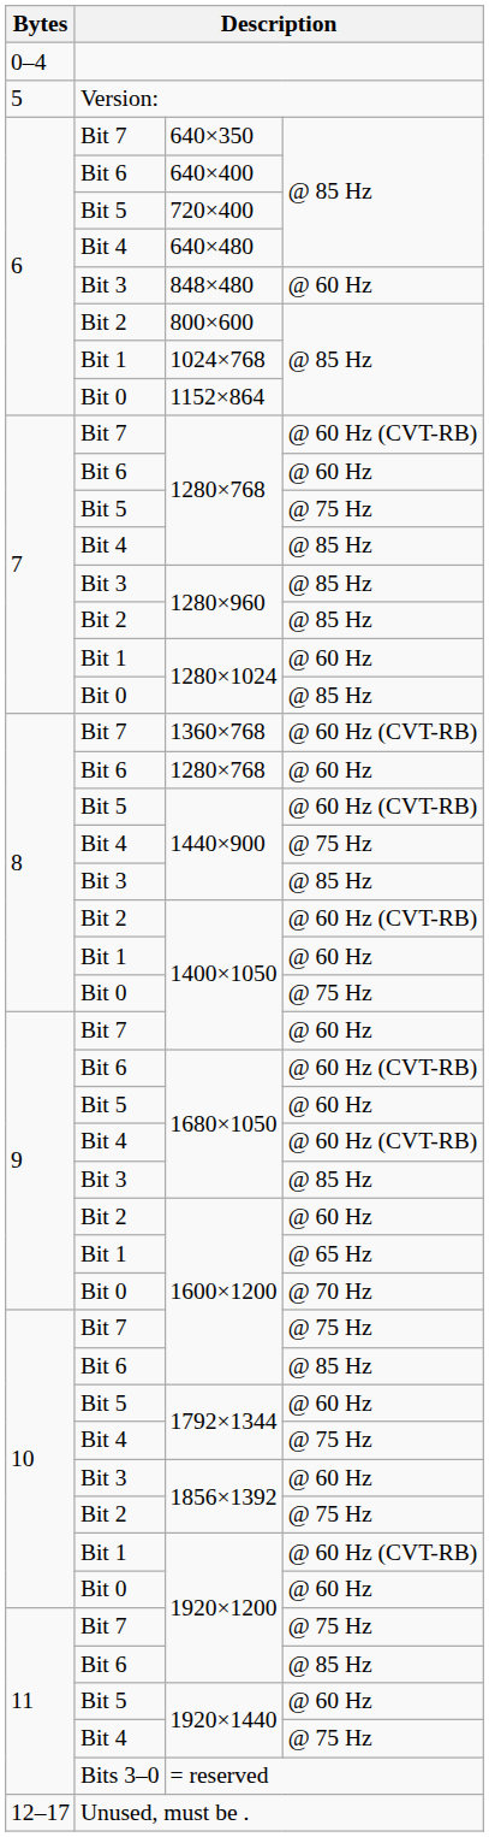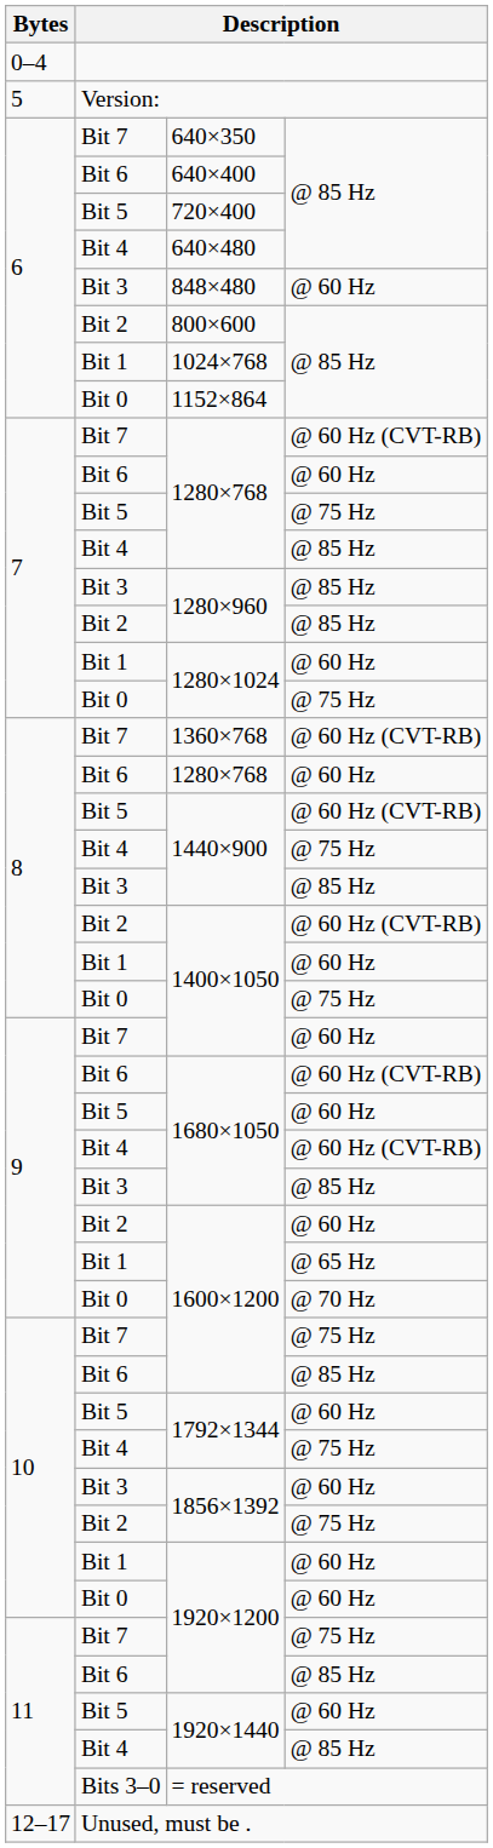 <table class=wikitable>
 <tr>
 <th>Bytes</th>
 <th colspan=3>Description</th>
 </tr>
 <tr>
 <td>0–4</td>
 <td colspan=3>  </td>
 </tr>
 <tr>
 <td>5</td>
 <td colspan=3>Version: </td>
 </tr>
 <tr>
 <td rowspan=8>6</td>
 <td>Bit 7</td>
 <td>640×350</td>
 <td rowspan=4>@ 85 Hz</td>
 </tr>
 <tr>
 <td>Bit 6</td>
 <td>640×400</td>
 </tr>
 <tr>
 <td>Bit 5</td>
 <td>720×400</td>
 </tr>
 <tr>
 <td>Bit 4</td>
 <td>640×480</td>
 </tr>
 <tr>
 <td>Bit 3</td>
 <td>848×480</td>
 <td>@ 60 Hz</td>
 </tr>
 <tr>
 <td>Bit 2</td>
 <td>800×600</td>
 <td rowspan=3>@ 85 Hz</td>
 </tr>
 <tr>
 <td>Bit 1</td>
 <td>1024×768</td>
 </tr>
 <tr>
 <td>Bit 0</td>
 <td>1152×864</td>
 </tr>
 <tr>
 <td rowspan=8>7</td>
 <td>Bit 7</td>
 <td rowspan=4>1280×768</td>
 <td>@ 60 Hz (CVT-RB)</td>
 </tr>
 <tr>
 <td>Bit 6</td>
 <td>@ 60 Hz</td>
 </tr>
 <tr>
 <td>Bit 5</td>
 <td>@ 75 Hz</td>
 </tr>
 <tr>
 <td>Bit 4</td>
 <td>@ 85 Hz</td>
 </tr>
 <tr>
 <td>Bit 3</td>
 <td rowspan=2>1280×960</td>
 <td>@ 85 Hz</td>
 </tr>
 <tr>
 <td>Bit 2</td>
 <td>@ 85 Hz</td>
 </tr>
 <tr>
 <td>Bit 1</td>
 <td rowspan=2>1280×1024</td>
 <td>@ 60 Hz</td>
 </tr>
 <tr>
 <td>Bit 0</td>
-<td>@ 85 Hz</td>
+<td>@ 75 Hz</td>
 </tr>
 <tr>
 <td rowspan=8>8</td>
 <td>Bit 7</td>
 <td>1360×768</td>
 <td>@ 60 Hz (CVT-RB)</td>
 </tr>
 <tr>
 <td>Bit 6</td>
 <td>1280×768</td>
 <td>@ 60 Hz</td>
 </tr>
 <tr>
 <td>Bit 5</td>
 <td rowspan=3>1440×900</td>
 <td>@ 60 Hz (CVT-RB)</td>
 </tr>
 <tr>
 <td>Bit 4</td>
 <td>@ 75 Hz</td>
 </tr>
 <tr>
 <td>Bit 3</td>
 <td>@ 85 Hz</td>
 </tr>
 <tr>
 <td>Bit 2</td>
 <td rowspan=4>1400×1050</td>
 <td>@ 60 Hz (CVT-RB)</td>
 </tr>
 <tr>
 <td>Bit 1</td>
 <td>@ 60 Hz</td>
 </tr>
 <tr>
 <td>Bit 0</td>
 <td>@ 75 Hz</td>
 </tr>
 <tr>
 <td rowspan=8>9</td>
 <td>Bit 7</td>
 <td>@ 60 Hz</td>
 </tr>
 <tr>
 <td>Bit 6</td>
 <td rowspan=4>1680×1050</td>
 <td>@ 60 Hz (CVT-RB)</td>
 </tr>
 <tr>
 <td>Bit 5</td>
 <td>@ 60 Hz</td>
 </tr>
 <tr>
 <td>Bit 4</td>
 <td>@ 60 Hz (CVT-RB)</td>
 </tr>
 <tr>
 <td>Bit 3</td>
 <td>@ 85 Hz</td>
 </tr>
 <tr>
 <td>Bit 2</td>
 <td rowspan=5>1600×1200</td>
 <td>@ 60 Hz</td>
 </tr>
 <tr>
 <td>Bit 1</td>
 <td>@ 65 Hz</td>
 </tr>
 <tr>
 <td>Bit 0</td>
 <td>@ 70 Hz</td>
 </tr>
 <tr>
 <td rowspan=8>10</td>
 <td>Bit 7</td>
 <td>@ 75 Hz</td>
 </tr>
 <tr>
 <td>Bit 6</td>
 <td>@ 85 Hz</td>
 </tr>
 <tr>
 <td>Bit 5</td>
 <td rowspan=2>1792×1344</td>
 <td>@ 60 Hz</td>
 </tr>
 <tr>
 <td>Bit 4</td>
 <td>@ 75 Hz</td>
 </tr>
 <tr>
 <td>Bit 3</td>
 <td rowspan=2>1856×1392</td>
 <td>@ 60 Hz</td>
 </tr>
 <tr>
 <td>Bit 2</td>
 <td>@ 75 Hz</td>
 </tr>
 <tr>
 <td>Bit 1</td>
 <td rowspan=4>1920×1200</td>
-<td>@ 60 Hz (CVT-RB)</td>
+<td>@ 60 Hz</td>
 </tr>
 <tr>
 <td>Bit 0</td>
 <td>@ 60 Hz</td>
 </tr>
 <tr>
 <td rowspan=5>11</td>
 <td>Bit 7</td>
 <td>@ 75 Hz</td>
 </tr>
 <tr>
 <td>Bit 6</td>
 <td>@ 85 Hz</td>
 </tr>
 <tr>
 <td>Bit 5</td>
 <td rowspan=2>1920×1440</td>
 <td>@ 60 Hz</td>
 </tr>
 <tr>
 <td>Bit 4</td>
-<td>@ 75 Hz</td>
+<td>@ 85 Hz</td>
 </tr>
 <tr>
 <td>Bits 3–0</td>
 <td colspan=2> = reserved</td>
 </tr>
 <tr>
 <td>12–17</td>
 <td colspan=3>Unused, must be .</td>
 </tr>
 </table>
